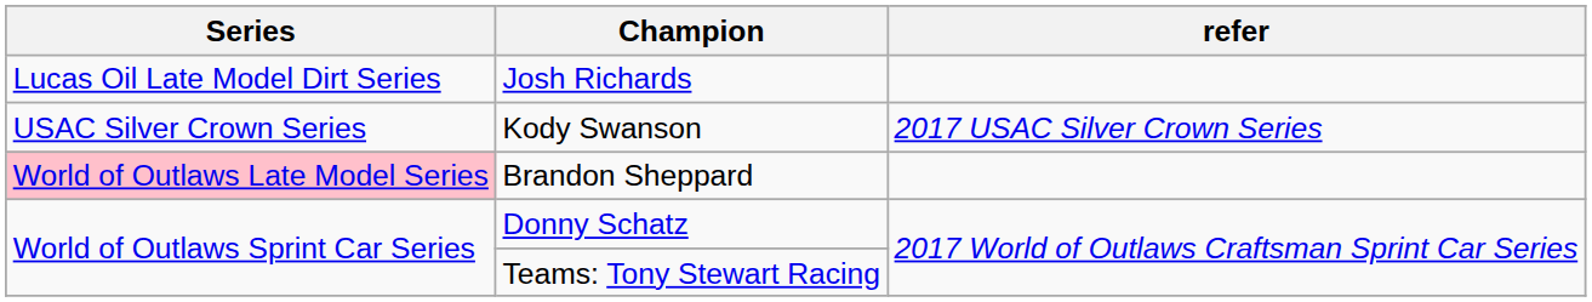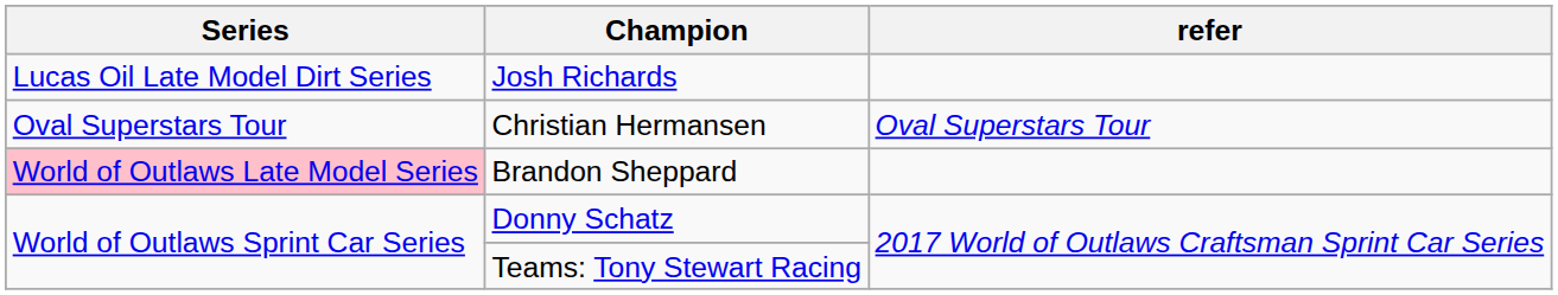 <table class="wikitable" style="font-size:87%">
 <tr>
 <th>Series</th>
 <th>Champion</th>
 <th>refer</th>
 </tr>
 <tr>
 <td><a href='#'>Lucas Oil Late Model Dirt Series</a></td>
 <td> <a href='#'>Josh Richards</a></td>
 <td></td>
 </tr>
 <tr>
-<td><a href='#'>USAC Silver Crown Series</a></td>
-<td> Kody Swanson</td>
-<td><em><a href='#'>2017 USAC Silver Crown Series</a></em></td>
+<td><a href='#'>Oval Superstars Tour</a></td>
+<td> Christian Hermansen</td>
+<td><em><a href='#'>Oval Superstars Tour</a></em></td>
 </tr>
 <tr>
 <td style="background: pink;"><a href='#'>World of Outlaws Late Model Series</a></td>
 <td> Brandon Sheppard</td>
 <td></td>
 </tr>
 <tr>
 <td rowspan="2"><a href='#'>World of Outlaws Sprint Car Series</a></td>
 <td> <a href='#'>Donny Schatz</a></td>
 <td rowspan="2"><em><a href='#'>2017 World of Outlaws Craftsman Sprint Car Series</a></em></td>
 </tr>
 <tr>
 <td>Teams:  <a href='#'>Tony Stewart Racing</a></td>
 </tr>
 </table>
